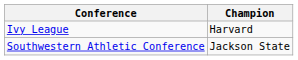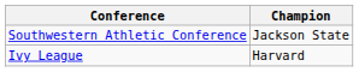 <table class="wikitable">
 <tr>
 <th>Conference</th>
 <th>Champion</th>
 </tr>
 <tr>
+<td><a href='#'>Southwestern Athletic Conference</a></td>
+<td>Jackson State</td>
+</tr>
+<tr>
 <td><a href='#'>Ivy League</a></td>
 <td>Harvard</td>
 </tr>
-<tr>
-<td><a href='#'>Southwestern Athletic Conference</a></td>
-<td>Jackson State</td>
-</tr>
 </table>
